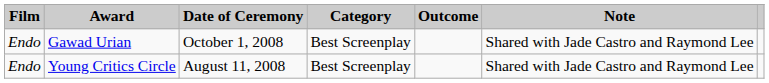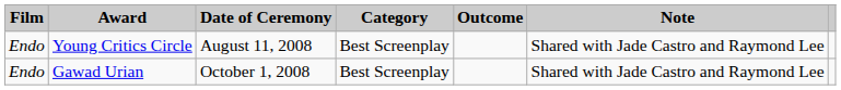 <table class="wikitable">
 <tr style="text-align:center;">
 </tr>
 <tr style="text-align:center;">
 <th style="background:#ccc;">Film</th>
 <th style="background:#ccc;">Award</th>
 <th style="background:#ccc;">Date of Ceremony</th>
 <th style="background:#ccc;">Category</th>
 <th style="background:#ccc;">Outcome</th>
 <th style="background:#ccc;">Note</th>
 <th style="background:#ccc;"></th>
 </tr>
 <tr>
 <td><em>Endo</em></td>
+<td><a href='#'>Young Critics Circle</a></td>
+<td>August 11, 2008</td>
+<td>Best Screenplay</td>
+<td></td>
+<td>Shared with Jade Castro and Raymond Lee</td>
+<td align="center"></td>
+</tr>
+<tr>
+<td><em>Endo</em></td>
 <td><a href='#'>Gawad Urian</a></td>
 <td>October 1, 2008</td>
 <td>Best Screenplay</td>
 <td></td>
 <td>Shared with Jade Castro and Raymond Lee</td>
 <td align="center"></td>
 </tr>
-<tr>
-<td><em>Endo</em></td>
-<td><a href='#'>Young Critics Circle</a></td>
-<td>August 11, 2008</td>
-<td>Best Screenplay</td>
-<td></td>
-<td>Shared with Jade Castro and Raymond Lee</td>
-<td align="center"></td>
-</tr>
 </table>
